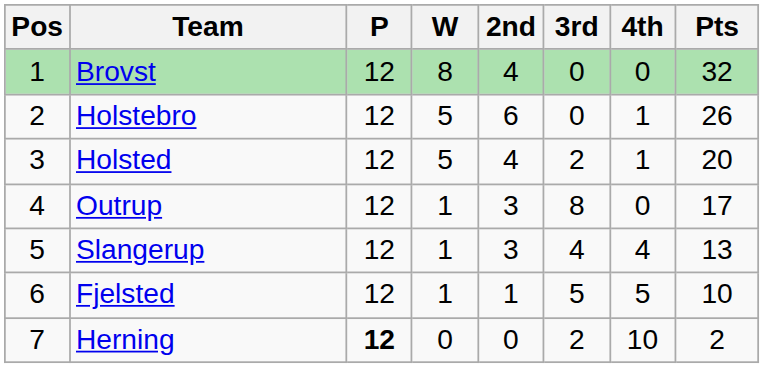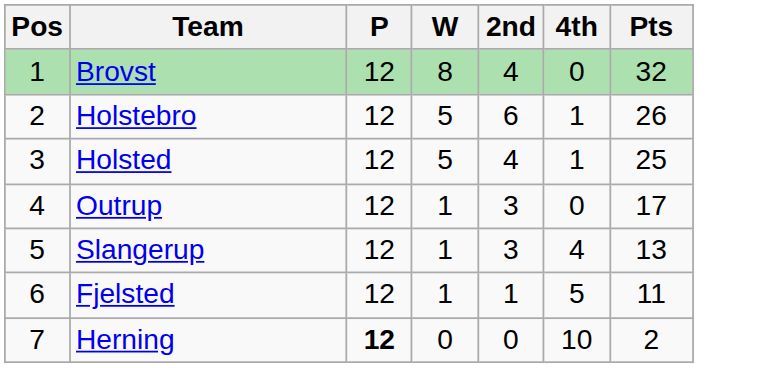 <table class="wikitable" style="font-size: 100%">
 <tr>
 <th width=20>Pos</th>
 <th width=150>Team</th>
 <th width=30>P</th>
 <th width=30>W</th>
 <th width=30>2nd</th>
-<th width=30>3rd</th>
 <th width=30>4th</th>
 <th width=40>Pts</th>
 </tr>
 <tr align=center style="background:#ACE1AF;">
 <td>1</td>
 <td align="left"><a href='#'>Brovst</a></td>
 <td>12</td>
 <td>8</td>
 <td>4</td>
 <td>0</td>
-<td>0</td>
 <td>32</td>
 </tr>
 <tr align=center>
 <td>2</td>
 <td align="left"><a href='#'>Holstebro</a></td>
 <td>12</td>
 <td>5</td>
 <td>6</td>
-<td>0</td>
 <td>1</td>
 <td>26</td>
 </tr>
 <tr align=center>
 <td>3</td>
 <td align="left"><a href='#'>Holsted</a></td>
 <td>12</td>
 <td>5</td>
 <td>4</td>
-<td>2</td>
 <td>1</td>
-<td>20</td>
+<td>25</td>
 </tr>
 <tr align=center>
 <td>4</td>
 <td align="left"><a href='#'>Outrup</a></td>
 <td>12</td>
 <td>1</td>
 <td>3</td>
-<td>8</td>
 <td>0</td>
 <td>17</td>
 </tr>
 <tr align=center>
 <td>5</td>
 <td align="left"><a href='#'>Slangerup</a></td>
 <td>12</td>
 <td>1</td>
 <td>3</td>
 <td>4</td>
-<td>4</td>
 <td>13</td>
 </tr>
 <tr align=center>
 <td>6</td>
 <td align="left"><a href='#'>Fjelsted</a></td>
 <td>12</td>
 <td>1</td>
 <td>1</td>
 <td>5</td>
-<td>5</td>
-<td>10</td>
+<td>11</td>
 </tr>
 <tr align=center>
 <td>7</td>
 <td align="left"><a href='#'>Herning</a></td>
 <td><strong>12</strong></td>
 <td>0</td>
 <td>0</td>
-<td>2</td>
 <td>10</td>
 <td>2</td>
 </tr>
 </table>
